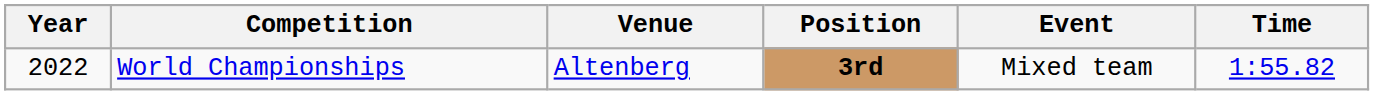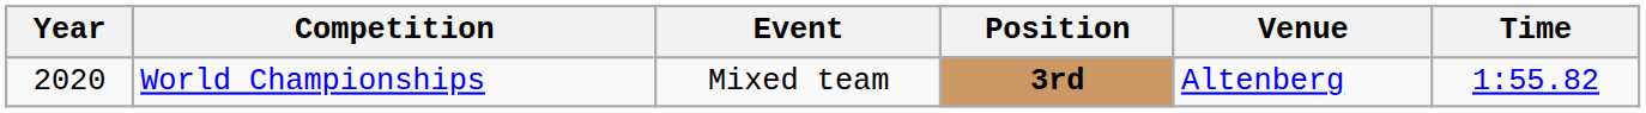 <table class="wikitable" width=50% style="font-size:90%; text-align:center;">
 <tr>
 <th>Year</th>
 <th>Competition</th>
+<th>Event</th>
+<th>Position</th>
 <th>Venue</th>
-<th>Position</th>
-<th>Event</th>
 <th>Time</th>
 </tr>
 <tr>
-<td>2022</td>
+<td>2020</td>
 <td align=left><a href='#'>World Championships</a></td>
+<td>Mixed team</td>
+<td bgcolor=cc9966><strong>3rd</strong></td>
 <td align=left> <a href='#'>Altenberg</a></td>
-<td bgcolor=cc9966><strong>3rd</strong></td>
-<td>Mixed team</td>
 <td><a href='#'>1:55.82</a></td>
 </tr>
 </table>
